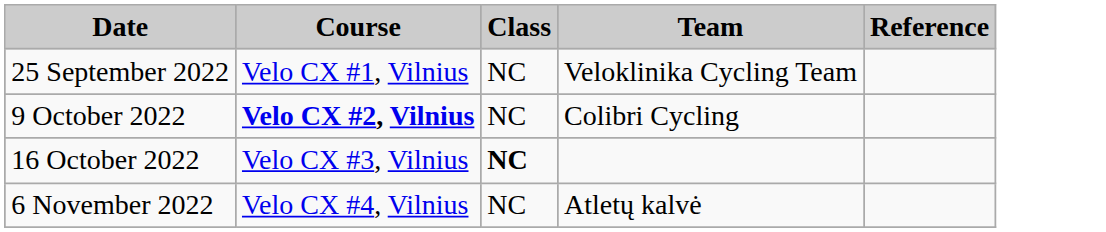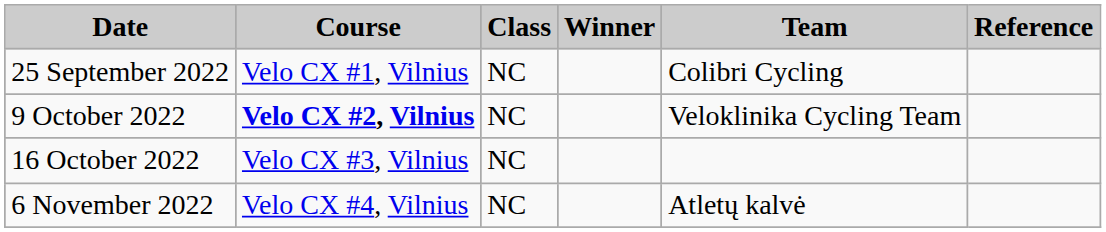 <table class="wikitable sortable alternance ">
 <tr>
 <th scope="col" style="background-color:#CCCCCC;">Date</th>
 <th scope="col" style="background-color:#CCCCCC;">Course</th>
 <th scope="col" style="background-color:#CCCCCC;">Class</th>
+<th scope="col" style="background-color:#CCCCCC;">Winner</th>
 <th scope="col" style="background-color:#CCCCCC;">Team</th>
 <th scope="col" style="background-color:#CCCCCC;">Reference</th>
 </tr>
 <tr>
 <td>25 September 2022</td>
 <td> <a href='#'>Velo CX #1</a>, <a href='#'>Vilnius</a></td>
 <td>NC</td>
-<td>Veloklinika Cycling Team</td>
+<td></td>
+<td>Colibri Cycling</td>
 <td></td>
 </tr>
 <tr>
 <td>9 October 2022</td>
 <td><strong> <a href='#'>Velo CX #2</a>, <a href='#'>Vilnius</a></strong></td>
 <td>NC</td>
-<td>Colibri Cycling</td>
+<td></td>
+<td>Veloklinika Cycling Team</td>
 <td></td>
 </tr>
 <tr>
 <td>16 October 2022</td>
 <td> <a href='#'>Velo CX #3</a>, <a href='#'>Vilnius</a></td>
-<td><strong>NC</strong></td>
+<td>NC</td>
+<td></td>
 <td></td>
 <td></td>
 </tr>
 <tr>
 <td>6 November 2022</td>
 <td> <a href='#'>Velo CX #4</a>, <a href='#'>Vilnius</a></td>
 <td>NC</td>
+<td></td>
 <td>Atletų kalvė</td>
 <td></td>
 </tr>
 </table>
